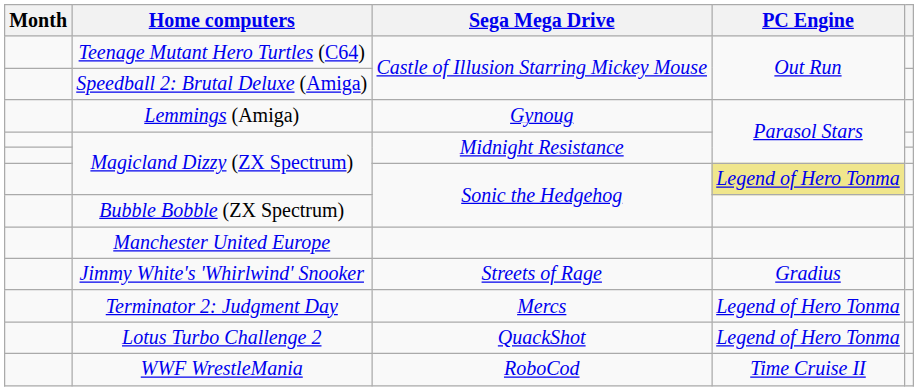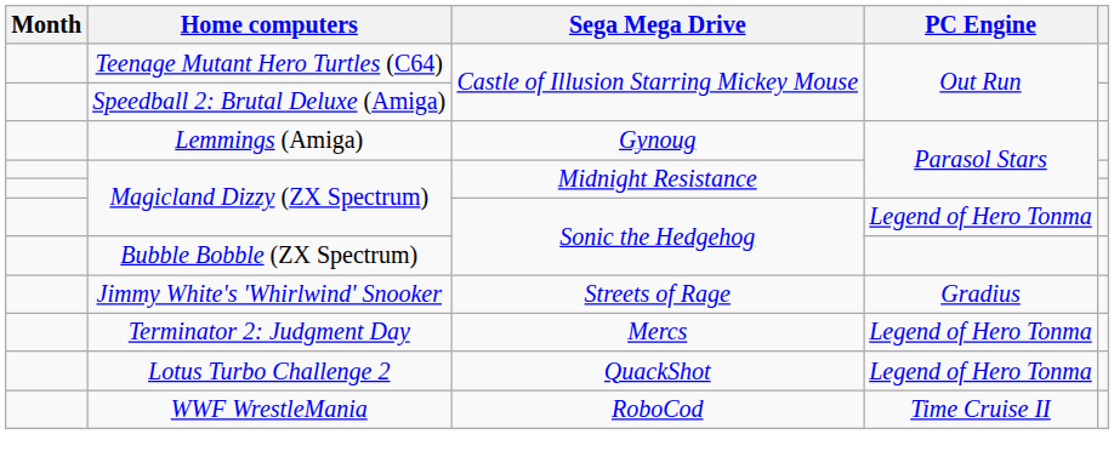 <table class="wikitable sortable" style="text-align:center">
 <tr>
 <th>Month</th>
 <th><a href='#'>Home computers</a></th>
 <th><a href='#'>Sega Mega Drive</a></th>
 <th><a href='#'>PC Engine</a></th>
 <th class="unsortable"></th>
 </tr>
 <tr>
 <td></td>
 <td><em><a href='#'>Teenage Mutant Hero Turtles</a></em> (<a href='#'>C64</a>)</td>
 <td rowspan="2"><em><a href='#'>Castle of Illusion Starring Mickey Mouse</a></em></td>
 <td rowspan="2"><em><a href='#'>Out Run</a></em></td>
 <td></td>
 </tr>
 <tr>
 <td></td>
 <td><em><a href='#'>Speedball 2: Brutal Deluxe</a></em> (<a href='#'>Amiga</a>)</td>
 <td></td>
 </tr>
 <tr>
 <td></td>
 <td><em><a href='#'>Lemmings</a></em> (Amiga)</td>
 <td><em><a href='#'>Gynoug</a></em></td>
 <td rowspan="3"><em><a href='#'>Parasol Stars</a></em></td>
 <td></td>
 </tr>
 <tr>
 <td></td>
 <td rowspan="3"><em><a href='#'>Magicland Dizzy</a></em> (<a href='#'>ZX Spectrum</a>)</td>
 <td rowspan="2"><em><a href='#'>Midnight Resistance</a></em></td>
 <td></td>
 </tr>
 <tr>
 <td></td>
 <td></td>
 </tr>
 <tr>
 <td></td>
 <td rowspan="2"><em><a href='#'>Sonic the Hedgehog</a></em></td>
-<td style="background: khaki;"><em><a href='#'>Legend of Hero Tonma</a></em></td>
+<td><em><a href='#'>Legend of Hero Tonma</a></em></td>
 <td></td>
 </tr>
 <tr>
 <td></td>
 <td><em><a href='#'>Bubble Bobble</a></em> (ZX Spectrum)</td>
-<td></td>
-<td></td>
-</tr>
-<tr>
-<td></td>
-<td><em><a href='#'>Manchester United Europe</a></em></td>
-<td></td>
 <td></td>
 <td></td>
 </tr>
 <tr>
 <td></td>
 <td><em><a href='#'>Jimmy White's 'Whirlwind' Snooker</a></em></td>
 <td><em><a href='#'>Streets of Rage</a></em></td>
 <td><a href='#'><em>Gradius</em></a></td>
 <td></td>
 </tr>
 <tr>
 <td></td>
 <td><em><a href='#'>Terminator 2: Judgment Day</a></em></td>
 <td><em><a href='#'>Mercs</a></em></td>
 <td><em><a href='#'>Legend of Hero Tonma</a></em></td>
 <td></td>
 </tr>
 <tr>
 <td></td>
 <td><em><a href='#'>Lotus Turbo Challenge 2</a></em></td>
 <td><em><a href='#'>QuackShot</a></em></td>
 <td><em><a href='#'>Legend of Hero Tonma</a></em></td>
 <td></td>
 </tr>
 <tr>
 <td></td>
 <td><em><a href='#'>WWF WrestleMania</a></em></td>
 <td><em><a href='#'>RoboCod</a></em></td>
 <td><a href='#'><em>Time Cruise II</em></a></td>
 <td></td>
 </tr>
 </table>
